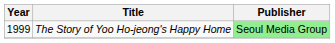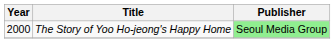 <table class="wikitable sortable">
 <tr>
 <th>Year</th>
 <th>Title</th>
 <th>Publisher</th>
 </tr>
 <tr>
-<td>1999</td>
+<td>2000</td>
 <td><em>The Story of Yoo Ho-jeong's Happy Home</em> </td>
 <td style="background: lightgreen;">Seoul Media Group</td>
 </tr>
 <tr>
 </tr>
 </table>
